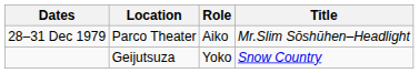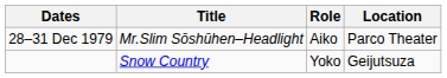 <table class="wikitable">
 <tr>
 <th>Dates</th>
+<th>Title</th>
+<th>Role</th>
 <th>Location</th>
-<th>Role</th>
-<th>Title</th>
 </tr>
 <tr>
 <td>28–31 Dec 1979</td>
+<td><em>Mr.Slim Sōshūhen–Headlight</em></td>
+<td>Aiko</td>
 <td>Parco Theater</td>
-<td>Aiko</td>
-<td><em>Mr.Slim Sōshūhen–Headlight</em></td>
 </tr>
 <tr>
 <td></td>
+<td><em><a href='#'>Snow Country</a></em></td>
+<td>Yoko</td>
 <td>Geijutsuza</td>
-<td>Yoko</td>
-<td><em><a href='#'>Snow Country</a></em></td>
 </tr>
 </table>
